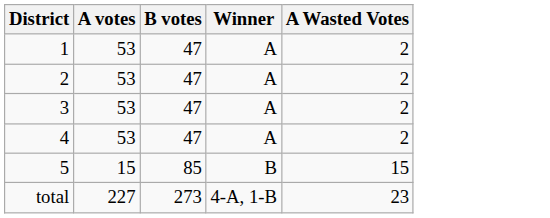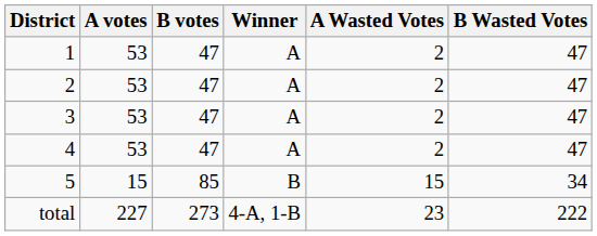 <table class="wikitable" style="text-align: right;">
 <tr>
 <th>District</th>
 <th>A votes</th>
 <th>B votes</th>
 <th>Winner</th>
 <th>A Wasted Votes</th>
+<th>B Wasted Votes</th>
 </tr>
 <tr>
 <td>1</td>
 <td>53</td>
 <td>47</td>
 <td>A</td>
 <td>2</td>
+<td>47</td>
 </tr>
 <tr>
 <td>2</td>
 <td>53</td>
 <td>47</td>
 <td>A</td>
 <td>2</td>
+<td>47</td>
 </tr>
 <tr>
 <td>3</td>
 <td>53</td>
 <td>47</td>
 <td>A</td>
 <td>2</td>
+<td>47</td>
 </tr>
 <tr>
 <td>4</td>
 <td>53</td>
 <td>47</td>
 <td>A</td>
 <td>2</td>
+<td>47</td>
 </tr>
 <tr>
 <td>5</td>
 <td>15</td>
 <td>85</td>
 <td>B</td>
 <td>15</td>
+<td>34</td>
 </tr>
 <tr>
 <td>total</td>
 <td>227</td>
 <td>273</td>
 <td>4-A, 1-B</td>
 <td>23</td>
+<td>222</td>
 </tr>
 </table>
